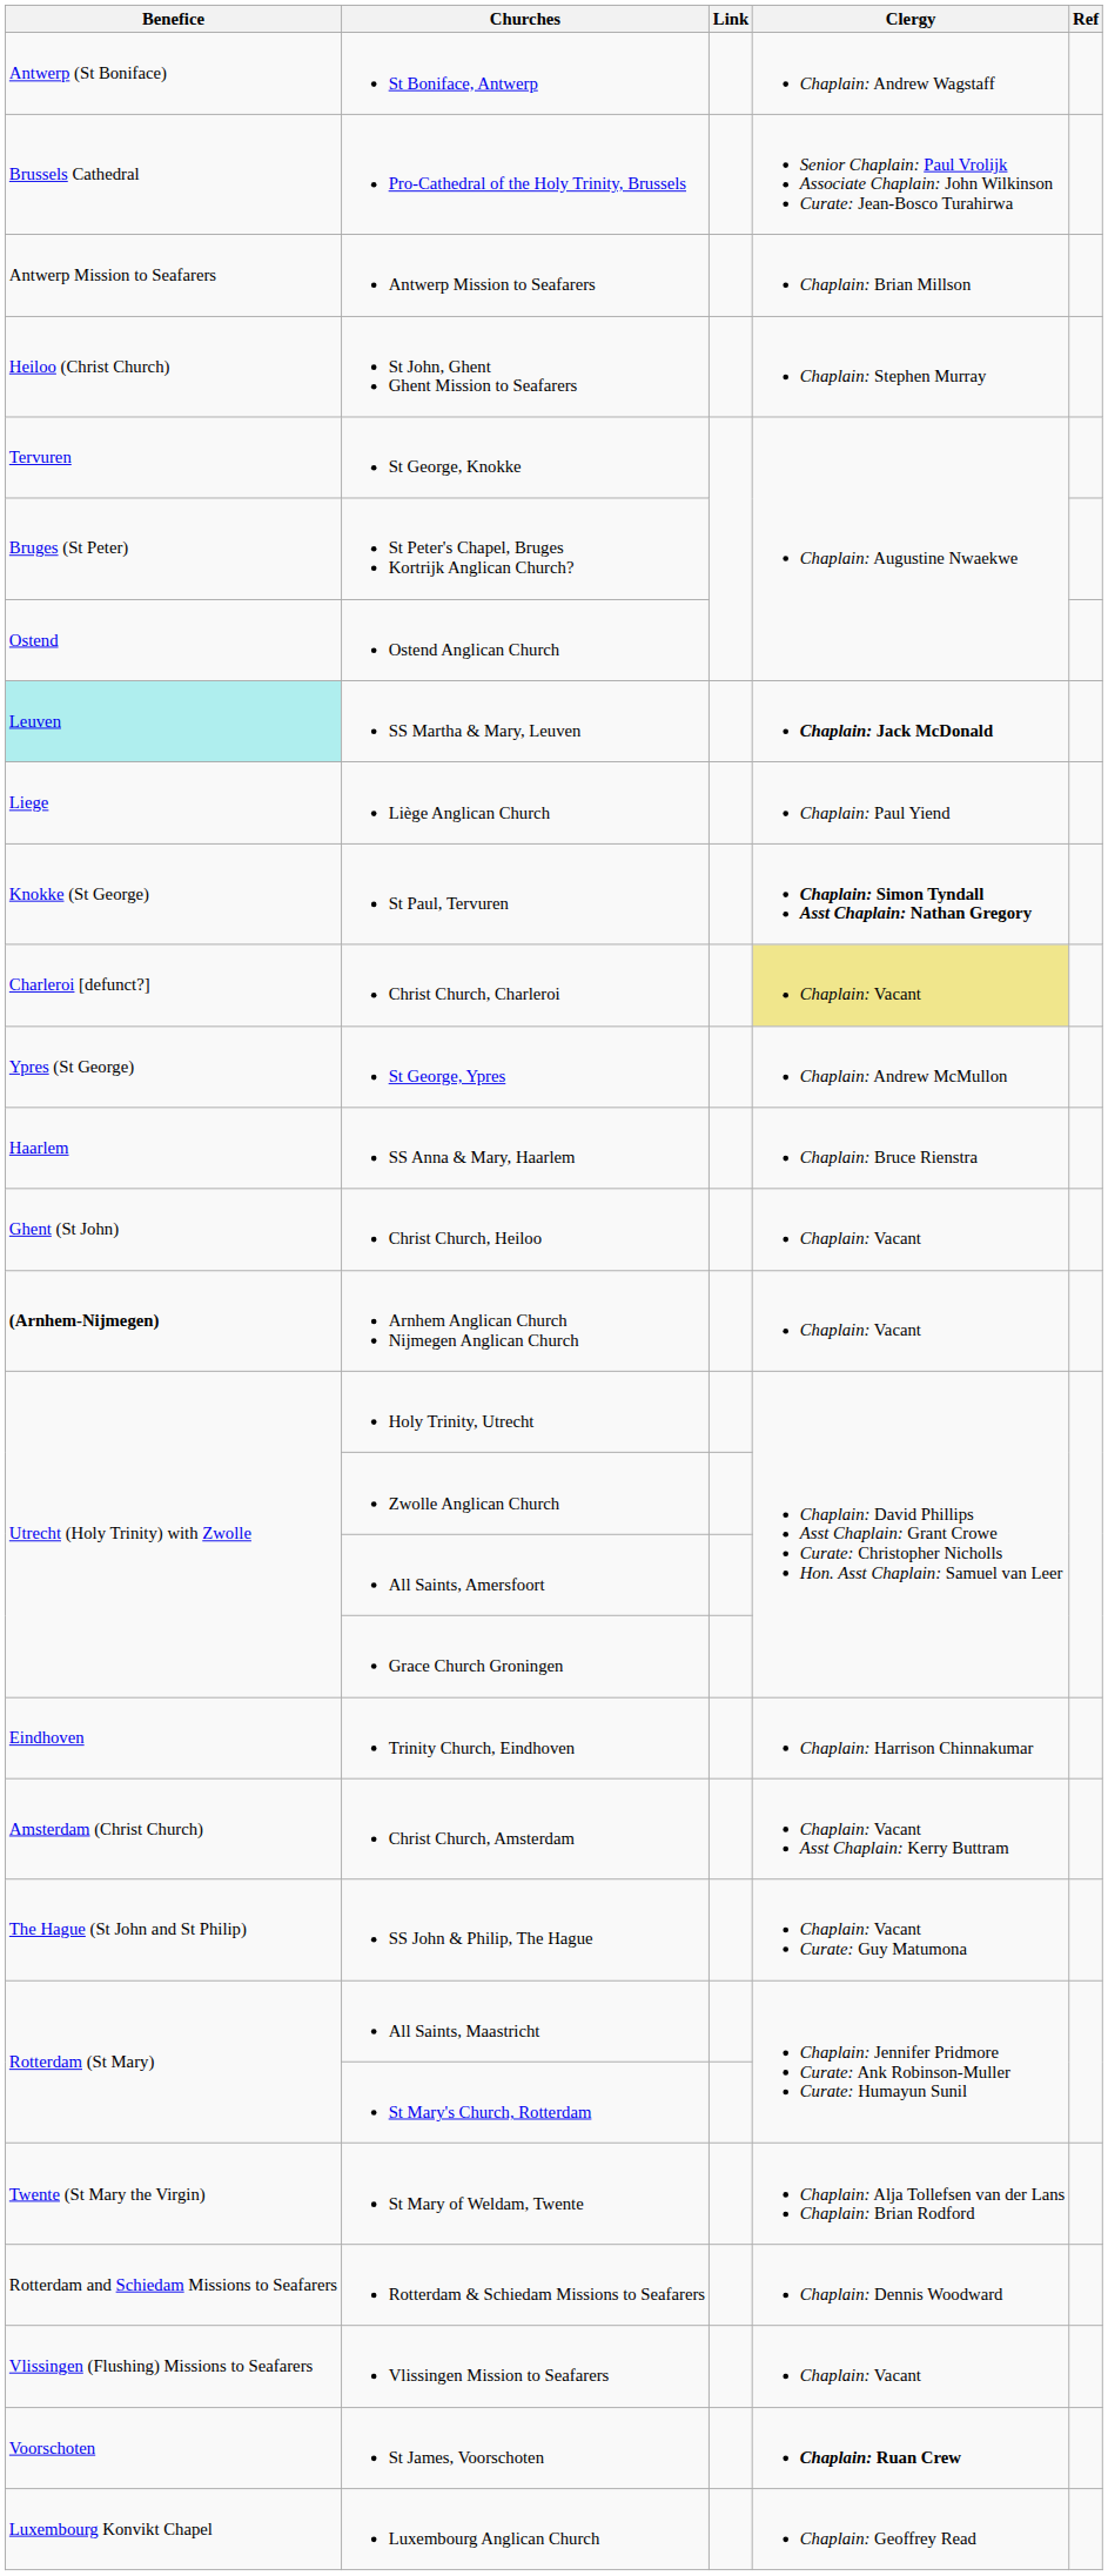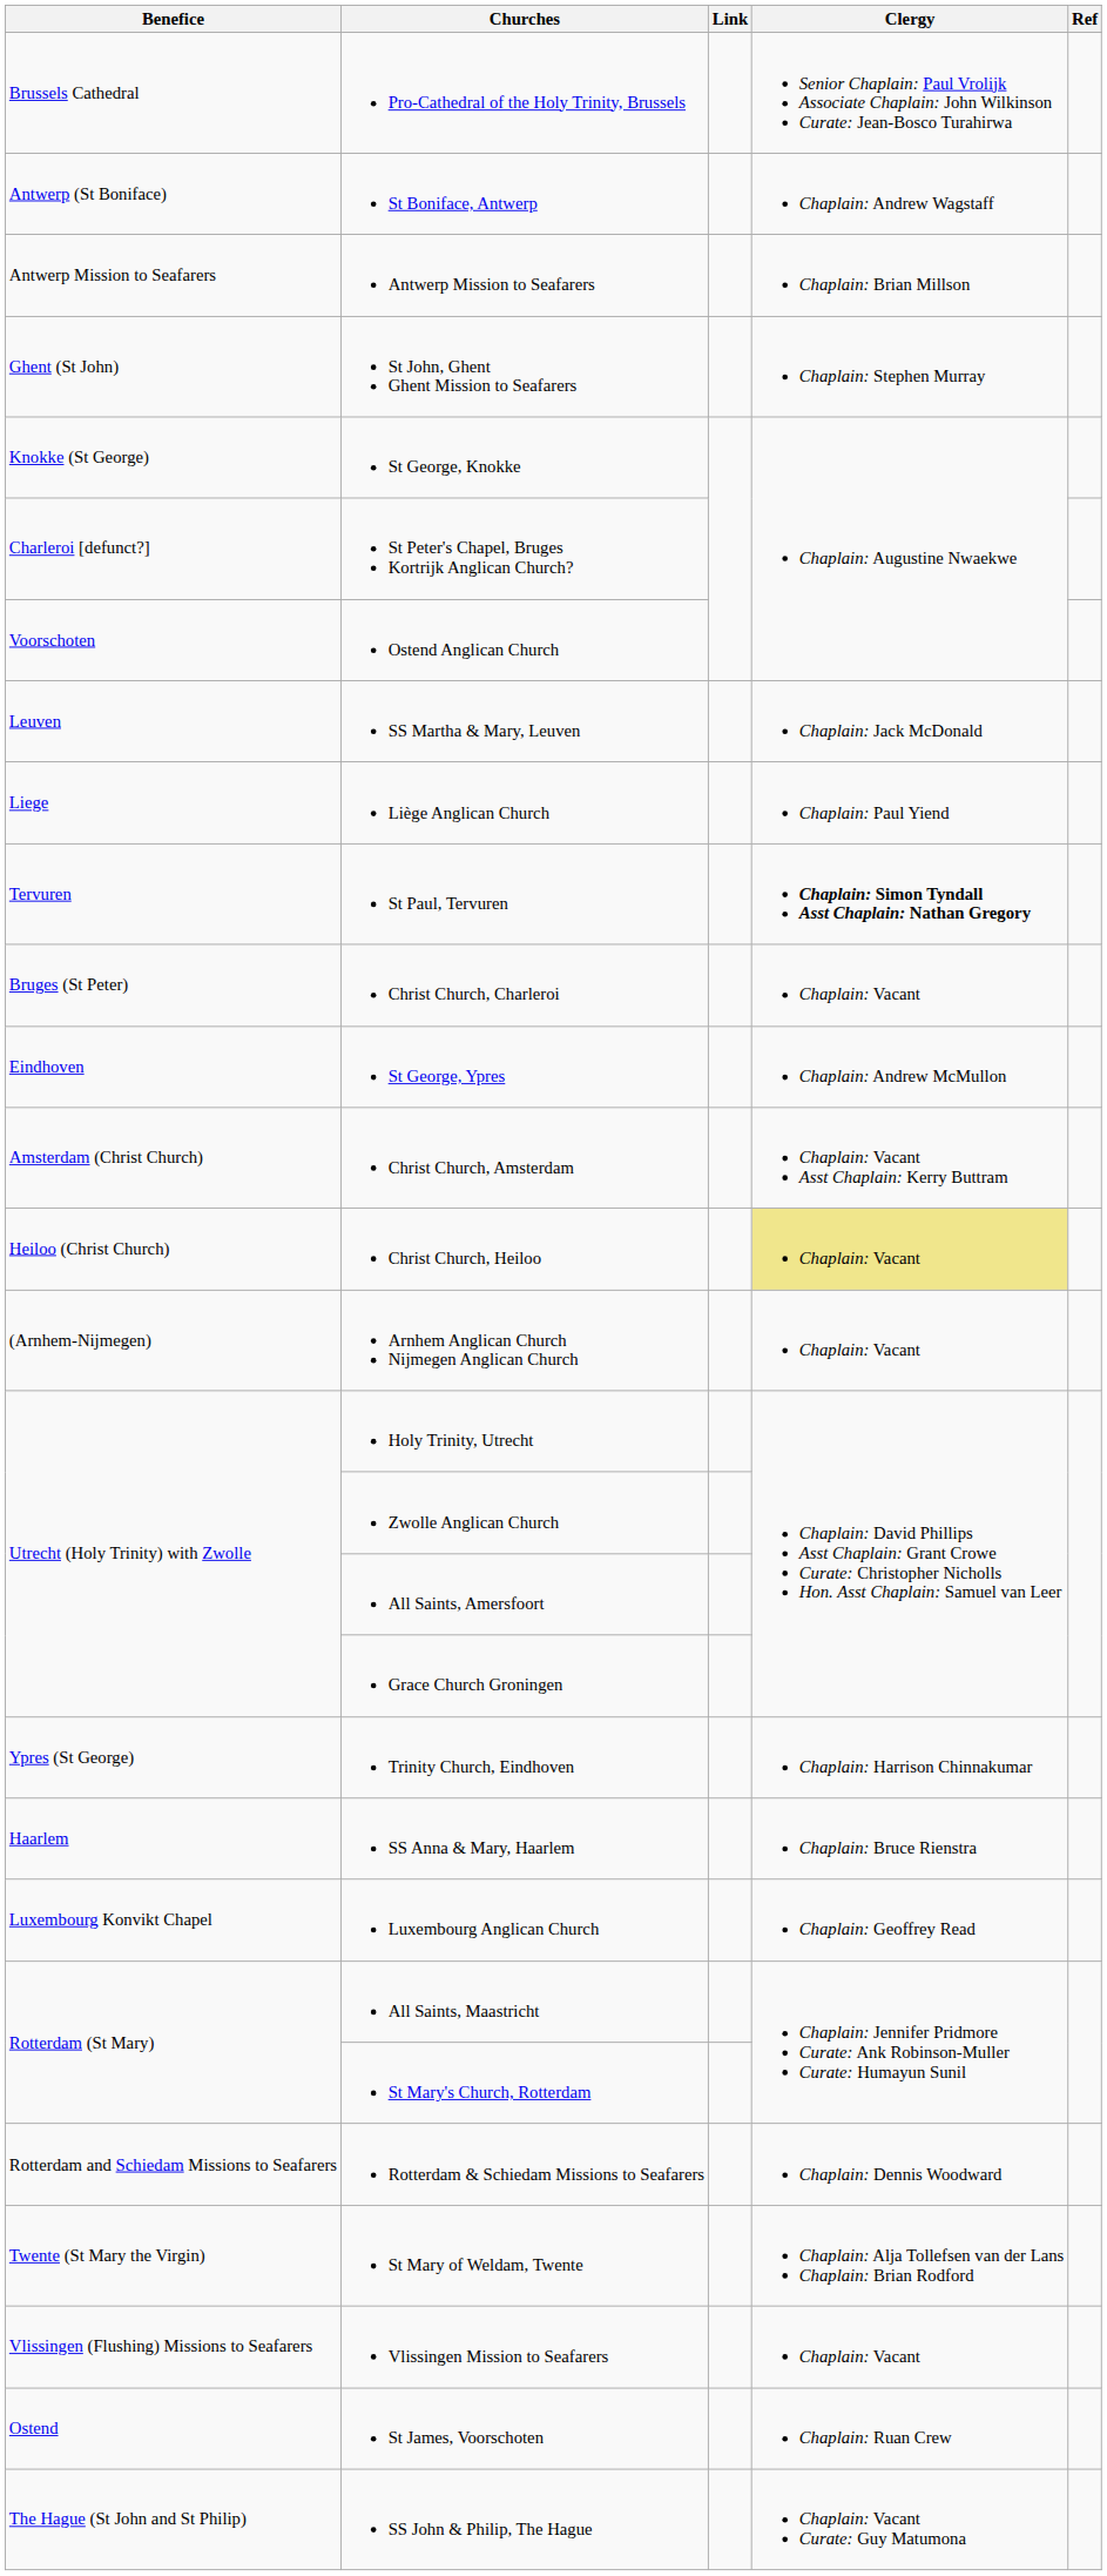 <table class="wikitable">
 <tr>
 <th>Benefice</th>
 <th>Churches</th>
 <th>Link</th>
 <th>Clergy</th>
 <th>Ref</th>
 </tr>
 <tr>
+<td><a href='#'>Brussels</a> Cathedral</td>
+<td><br><ul><li><a href='#'>Pro-Cathedral of the Holy Trinity, Brussels</a></li></ul></td>
+<td></td>
+<td><br><ul><li><em>Senior Chaplain:</em> <a href='#'>Paul Vrolijk</a></li><li><em>Associate Chaplain:</em> John Wilkinson</li><li><em>Curate:</em> Jean-Bosco Turahirwa</li></ul></td>
+<td></td>
+</tr>
+<tr>
 <td><a href='#'>Antwerp</a> (St Boniface)</td>
 <td><br><ul><li><a href='#'>St Boniface, Antwerp</a></li></ul></td>
 <td></td>
 <td><br><ul><li><em>Chaplain:</em> Andrew Wagstaff</li></ul></td>
-<td></td>
-</tr>
-<tr>
-<td><a href='#'>Brussels</a> Cathedral</td>
-<td><br><ul><li><a href='#'>Pro-Cathedral of the Holy Trinity, Brussels</a></li></ul></td>
-<td></td>
-<td><br><ul><li><em>Senior Chaplain:</em> <a href='#'>Paul Vrolijk</a></li><li><em>Associate Chaplain:</em> John Wilkinson</li><li><em>Curate:</em> Jean-Bosco Turahirwa</li></ul></td>
 <td></td>
 </tr>
 <tr>
 <td>Antwerp Mission to Seafarers</td>
 <td><br><ul><li>Antwerp Mission to Seafarers</li></ul></td>
 <td> </td>
 <td><br><ul><li><em>Chaplain:</em> Brian Millson</li></ul></td>
 <td></td>
 </tr>
 <tr>
-<td><a href='#'>Heiloo</a> (Christ Church)</td>
+<td><a href='#'>Ghent</a> (St John)</td>
 <td><br><ul><li>St John, Ghent</li><li>Ghent Mission to Seafarers</li></ul></td>
 <td></td>
 <td><br><ul><li><em>Chaplain:</em> Stephen Murray</li></ul></td>
 <td></td>
 </tr>
 <tr>
-<td><a href='#'>Tervuren</a></td>
+<td><a href='#'>Knokke</a> (St George)</td>
 <td><br><ul><li>St George, Knokke</li></ul></td>
 <td rowspan="3"></td>
 <td rowspan="3"><br><ul><li><em>Chaplain:</em> Augustine Nwaekwe</li></ul></td>
 <td></td>
 </tr>
 <tr>
-<td><a href='#'>Bruges</a> (St Peter)</td>
+<td><a href='#'>Charleroi</a> [defunct?]</td>
 <td><br><ul><li>St Peter's Chapel, Bruges</li><li>Kortrijk Anglican Church?</li></ul></td>
 <td></td>
 </tr>
 <tr>
-<td><a href='#'>Ostend</a></td>
+<td><a href='#'>Voorschoten</a></td>
 <td><br><ul><li>Ostend Anglican Church</li></ul></td>
 <td></td>
 </tr>
 <tr>
-<td style="background: paleturquoise;"><a href='#'>Leuven</a></td>
+<td><a href='#'>Leuven</a></td>
 <td><br><ul><li>SS Martha & Mary, Leuven</li></ul></td>
 <td></td>
-<td><strong><br><ul><li><em>Chaplain:</em> Jack McDonald</li></ul></strong></td>
+<td><br><ul><li><em>Chaplain:</em> Jack McDonald</li></ul></td>
 <td></td>
 </tr>
 <tr>
 <td><a href='#'>Liege</a></td>
 <td><br><ul><li>Liège Anglican Church</li></ul></td>
 <td></td>
 <td><br><ul><li><em>Chaplain:</em> Paul Yiend</li></ul></td>
 <td></td>
 </tr>
 <tr>
-<td><a href='#'>Knokke</a> (St George)</td>
+<td><a href='#'>Tervuren</a></td>
 <td><br><ul><li>St Paul, Tervuren</li></ul></td>
 <td> </td>
 <td><strong><br><ul><li><em>Chaplain:</em> Simon Tyndall</li><li><em>Asst Chaplain:</em> Nathan Gregory</li></ul></strong></td>
 <td></td>
 </tr>
 <tr>
-<td><a href='#'>Charleroi</a> [defunct?]</td>
+<td><a href='#'>Bruges</a> (St Peter)</td>
 <td><br><ul><li>Christ Church, Charleroi</li></ul></td>
 <td></td>
-<td style="background: khaki;"><br><ul><li><em>Chaplain:</em> Vacant</li></ul></td>
+<td><br><ul><li><em>Chaplain:</em> Vacant</li></ul></td>
 <td></td>
 </tr>
 <tr>
-<td><a href='#'>Ypres</a> (St George)</td>
+<td><a href='#'>Eindhoven</a></td>
 <td><br><ul><li><a href='#'>St George, Ypres</a></li></ul></td>
 <td></td>
 <td><br><ul><li><em>Chaplain:</em> Andrew McMullon</li></ul></td>
 <td></td>
 </tr>
 <tr>
-<td><a href='#'>Haarlem</a></td>
-<td><br><ul><li>SS Anna & Mary, Haarlem</li></ul></td>
+<td><a href='#'>Amsterdam</a> (Christ Church)</td>
+<td><br><ul><li>Christ Church, Amsterdam</li></ul></td>
 <td></td>
-<td><br><ul><li><em>Chaplain:</em> Bruce Rienstra</li></ul></td>
+<td><br><ul><li><em>Chaplain:</em> Vacant</li><li><em>Asst Chaplain:</em> Kerry Buttram</li></ul></td>
 <td></td>
 </tr>
 <tr>
-<td><a href='#'>Ghent</a> (St John)</td>
+<td><a href='#'>Heiloo</a> (Christ Church)</td>
 <td><br><ul><li>Christ Church, Heiloo</li></ul></td>
 <td></td>
-<td><br><ul><li><em>Chaplain:</em> Vacant</li></ul></td>
+<td style="background: khaki;"><br><ul><li><em>Chaplain:</em> Vacant</li></ul></td>
 <td></td>
 </tr>
 <tr>
-<td><strong>(Arnhem-Nijmegen)</strong></td>
+<td>(Arnhem-Nijmegen)</td>
 <td><br><ul><li>Arnhem Anglican Church</li><li>Nijmegen Anglican Church</li></ul></td>
 <td></td>
 <td><br><ul><li><em>Chaplain:</em> Vacant</li></ul></td>
 <td></td>
 </tr>
 <tr>
 <td rowspan="4"><a href='#'>Utrecht</a> (Holy Trinity) with <a href='#'>Zwolle</a></td>
 <td><br><ul><li>Holy Trinity, Utrecht</li></ul></td>
 <td></td>
 <td rowspan="4"><br><ul><li><em>Chaplain:</em> David Phillips</li><li><em>Asst Chaplain:</em> Grant Crowe</li><li><em>Curate:</em> Christopher Nicholls</li><li><em>Hon. Asst Chaplain:</em> Samuel van Leer</li></ul></td>
 <td rowspan="4"></td>
 </tr>
 <tr>
 <td><br><ul><li>Zwolle Anglican Church</li></ul></td>
 <td></td>
 </tr>
 <tr>
 <td><br><ul><li>All Saints, Amersfoort</li></ul></td>
 <td></td>
 </tr>
 <tr>
 <td><br><ul><li>Grace Church Groningen</li></ul></td>
 <td></td>
 </tr>
 <tr>
-<td><a href='#'>Eindhoven</a></td>
+<td><a href='#'>Ypres</a> (St George)</td>
 <td><br><ul><li>Trinity Church, Eindhoven</li></ul></td>
 <td></td>
 <td><br><ul><li><em>Chaplain:</em> Harrison Chinnakumar</li></ul></td>
 <td></td>
 </tr>
 <tr>
-<td><a href='#'>Amsterdam</a> (Christ Church)</td>
-<td><br><ul><li>Christ Church, Amsterdam</li></ul></td>
+<td><a href='#'>Haarlem</a></td>
+<td><br><ul><li>SS Anna & Mary, Haarlem</li></ul></td>
 <td></td>
-<td><br><ul><li><em>Chaplain:</em> Vacant</li><li><em>Asst Chaplain:</em> Kerry Buttram</li></ul></td>
+<td><br><ul><li><em>Chaplain:</em> Bruce Rienstra</li></ul></td>
 <td></td>
 </tr>
 <tr>
-<td><a href='#'>The Hague</a> (St John and St Philip)</td>
-<td><br><ul><li>SS John & Philip, The Hague</li></ul></td>
+<td><a href='#'>Luxembourg</a> Konvikt Chapel</td>
+<td><br><ul><li>Luxembourg Anglican Church</li></ul></td>
 <td></td>
-<td><br><ul><li><em>Chaplain:</em> Vacant</li><li><em>Curate:</em> Guy Matumona</li></ul></td>
+<td><br><ul><li><em>Chaplain:</em> Geoffrey Read</li></ul></td>
 <td></td>
 </tr>
 <tr>
 <td rowspan="2"><a href='#'>Rotterdam</a> (St Mary)</td>
 <td><br><ul><li>All Saints, Maastricht</li></ul></td>
 <td></td>
 <td rowspan="2"><br><ul><li><em>Chaplain:</em> Jennifer Pridmore</li><li><em>Curate:</em> Ank Robinson-Muller</li><li><em>Curate:</em> Humayun Sunil</li></ul></td>
 <td rowspan="2"></td>
 </tr>
 <tr>
 <td><br><ul><li><a href='#'>St Mary's Church, Rotterdam</a></li></ul></td>
 <td></td>
 </tr>
 <tr>
+<td>Rotterdam and <a href='#'>Schiedam</a> Missions to Seafarers</td>
+<td><br><ul><li>Rotterdam & Schiedam Missions to Seafarers</li></ul></td>
+<td></td>
+<td><br><ul><li><em>Chaplain:</em> Dennis Woodward</li></ul></td>
+<td></td>
+</tr>
+<tr>
 <td><a href='#'>Twente</a> (St Mary the Virgin)</td>
 <td><br><ul><li>St Mary of Weldam, Twente</li></ul></td>
 <td></td>
 <td><br><ul><li><em>Chaplain:</em> Alja Tollefsen van der Lans</li><li><em>Chaplain:</em> Brian Rodford</li></ul></td>
-<td></td>
-</tr>
-<tr>
-<td>Rotterdam and <a href='#'>Schiedam</a> Missions to Seafarers</td>
-<td><br><ul><li>Rotterdam & Schiedam Missions to Seafarers</li></ul></td>
-<td></td>
-<td><br><ul><li><em>Chaplain:</em> Dennis Woodward</li></ul></td>
 <td></td>
 </tr>
 <tr>
 <td><a href='#'>Vlissingen</a> (Flushing) Missions to Seafarers</td>
 <td><br><ul><li>Vlissingen Mission to Seafarers</li></ul></td>
 <td></td>
 <td><br><ul><li><em>Chaplain:</em> Vacant</li></ul></td>
 <td></td>
 </tr>
 <tr>
-<td><a href='#'>Voorschoten</a></td>
+<td><a href='#'>Ostend</a></td>
 <td><br><ul><li>St James, Voorschoten</li></ul></td>
 <td></td>
-<td><strong><br><ul><li><em>Chaplain:</em> Ruan Crew</li></ul></strong></td>
+<td><br><ul><li><em>Chaplain:</em> Ruan Crew</li></ul></td>
 <td></td>
 </tr>
 <tr>
-<td><a href='#'>Luxembourg</a> Konvikt Chapel</td>
-<td><br><ul><li>Luxembourg Anglican Church</li></ul></td>
+<td><a href='#'>The Hague</a> (St John and St Philip)</td>
+<td><br><ul><li>SS John & Philip, The Hague</li></ul></td>
 <td></td>
-<td><br><ul><li><em>Chaplain:</em> Geoffrey Read</li></ul></td>
+<td><br><ul><li><em>Chaplain:</em> Vacant</li><li><em>Curate:</em> Guy Matumona</li></ul></td>
 <td></td>
 </tr>
 </table>
